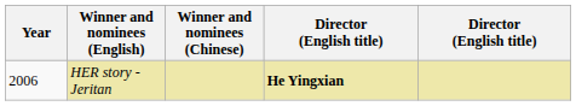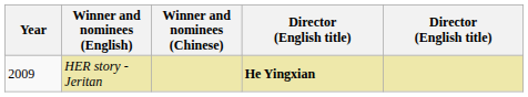 <table class="wikitable" style="width:100%;">
 <tr style="background:#bebebe">
 <th width="100"><strong>Year</strong></th>
 <th width="150"><strong>Winner and nominees<br>(English)</strong></th>
 <th width="150"><strong>Winner and nominees<br>(Chinese)</strong></th>
 <th width="300"><strong>Director<br>(English title)</strong></th>
 <th width="300"><strong>Director<br>(English title)</strong></th>
 </tr>
 <tr>
-<td rowspan="1">2006</td>
+<td rowspan="1">2009</td>
 <td style="background:#EEE8AA;"><em>HER story - Jeritan</em></td>
 <td style="background:#EEE8AA;"></td>
 <td style="background:#EEE8AA;"><strong>He Yingxian</strong></td>
 <td style="background:#EEE8AA;"></td>
 </tr>
 </table>
